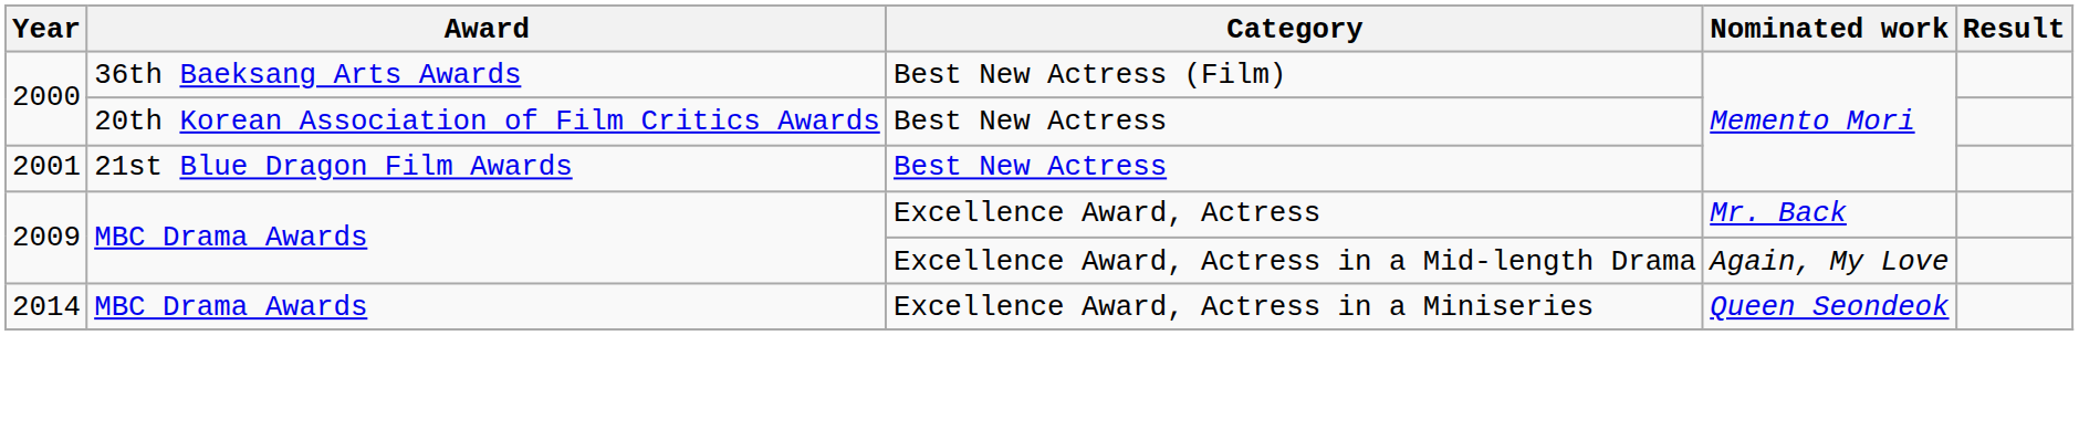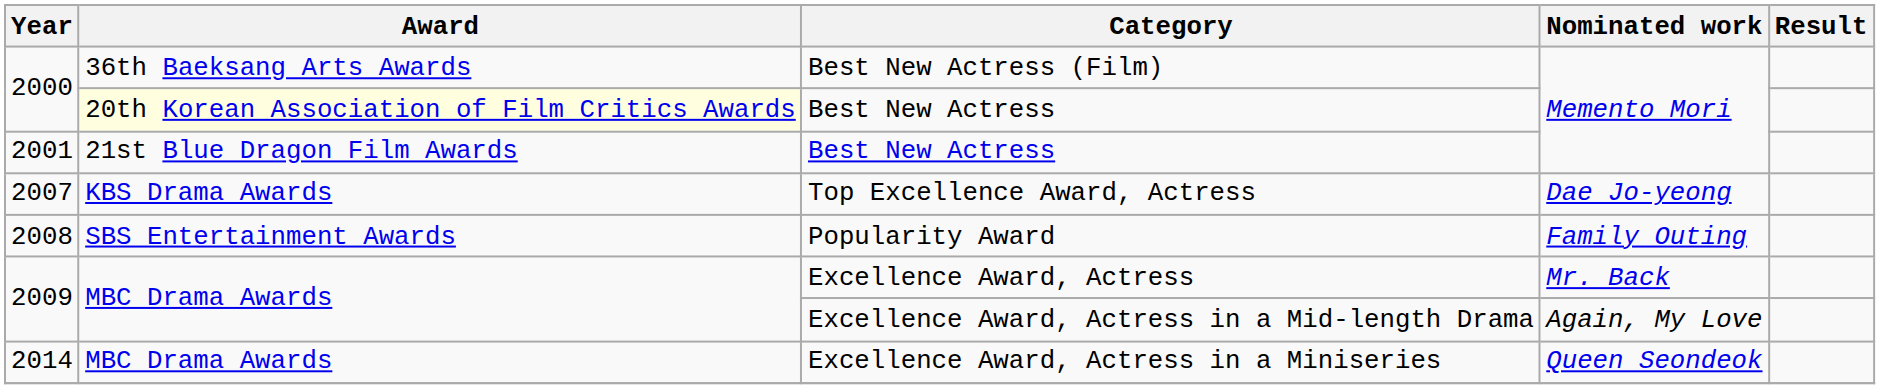 <table class="wikitable">
 <tr>
 <th>Year</th>
 <th>Award</th>
 <th>Category</th>
 <th>Nominated work</th>
 <th>Result</th>
 </tr>
 <tr>
 <td rowspan=2>2000</td>
 <td>36th <a href='#'>Baeksang Arts Awards</a></td>
 <td>Best New Actress (Film)</td>
 <td rowspan="3"><em><a href='#'>Memento Mori</a></em></td>
 <td></td>
 </tr>
 <tr>
-<td>20th <a href='#'>Korean Association of Film Critics Awards</a></td>
+<td style="background: lightyellow;">20th <a href='#'>Korean Association of Film Critics Awards</a></td>
 <td>Best New Actress</td>
 <td></td>
 </tr>
 <tr>
 <td>2001</td>
 <td>21st <a href='#'>Blue Dragon Film Awards</a></td>
 <td><a href='#'>Best New Actress</a></td>
+<td></td>
+</tr>
+<tr>
+<td>2007</td>
+<td><a href='#'>KBS Drama Awards</a></td>
+<td>Top Excellence Award, Actress</td>
+<td><em><a href='#'>Dae Jo-yeong</a></em></td>
+<td></td>
+</tr>
+<tr>
+<td>2008</td>
+<td><a href='#'>SBS Entertainment Awards</a></td>
+<td>Popularity Award</td>
+<td><em><a href='#'>Family Outing</a></em></td>
 <td></td>
 </tr>
 <tr>
 <td rowspan=2>2009</td>
 <td rowspan="2"><a href='#'>MBC Drama Awards</a></td>
 <td>Excellence Award, Actress</td>
 <td><em><a href='#'>Mr. Back</a></em></td>
 <td></td>
 </tr>
 <tr>
 <td>Excellence Award, Actress in a Mid-length Drama</td>
 <td><em>Again, My Love</em></td>
 <td></td>
 </tr>
 <tr>
 <td>2014</td>
 <td><a href='#'>MBC Drama Awards</a></td>
 <td>Excellence Award, Actress in a Miniseries</td>
 <td><em><a href='#'>Queen Seondeok</a></em></td>
 <td></td>
 </tr>
 <tr>
 </tr>
 </table>
